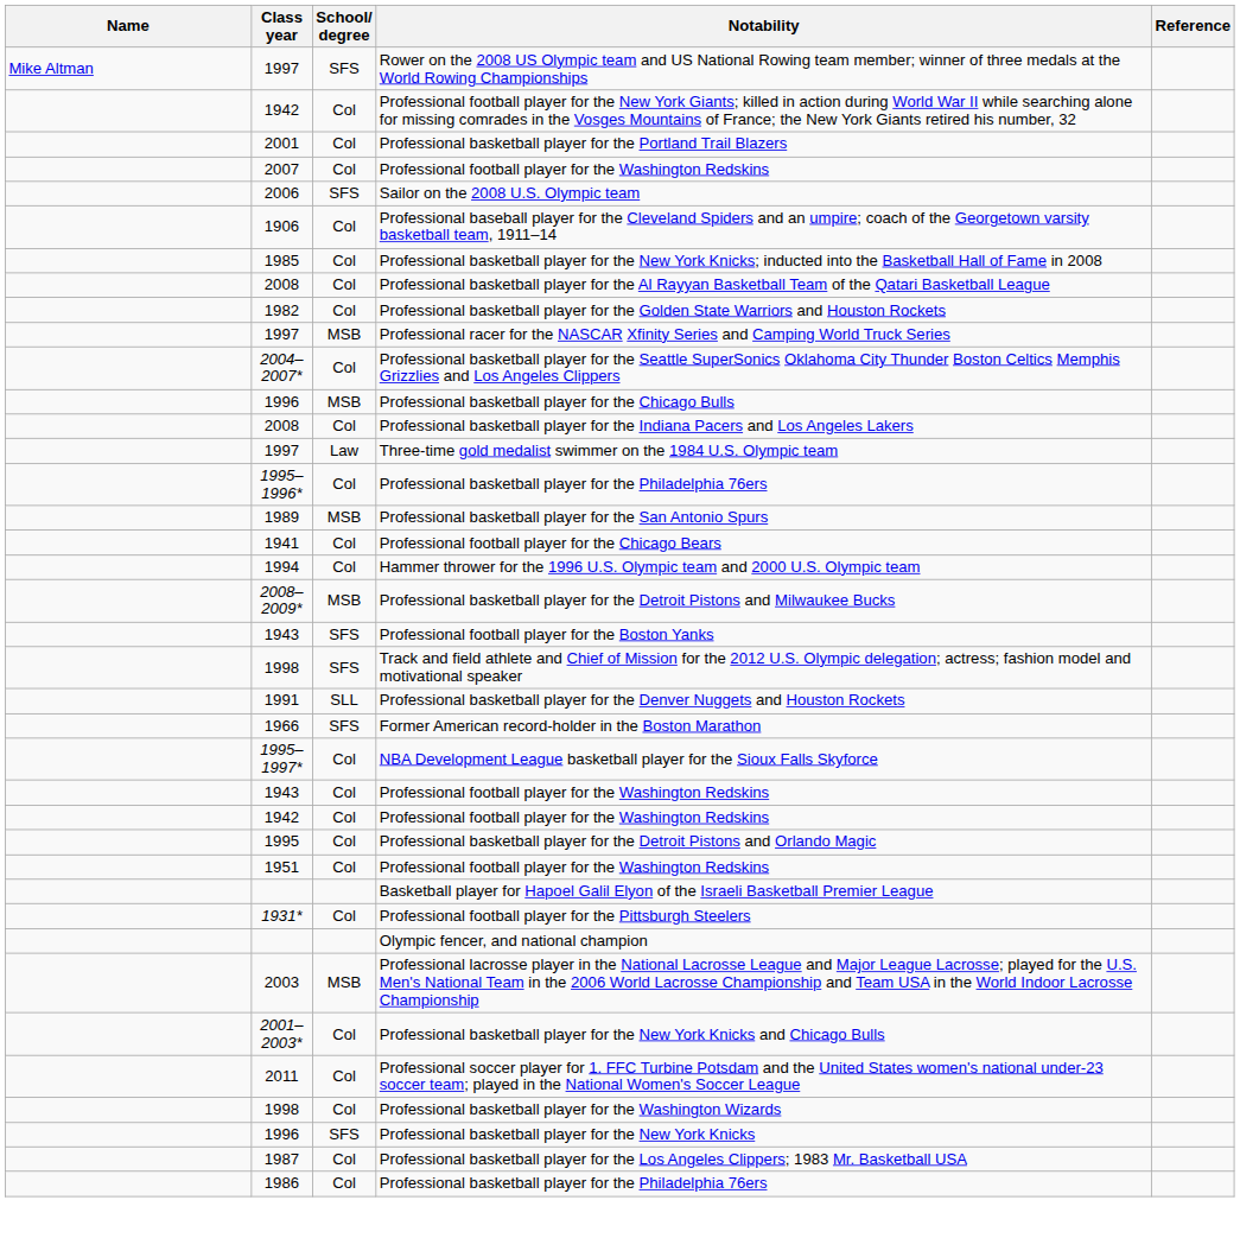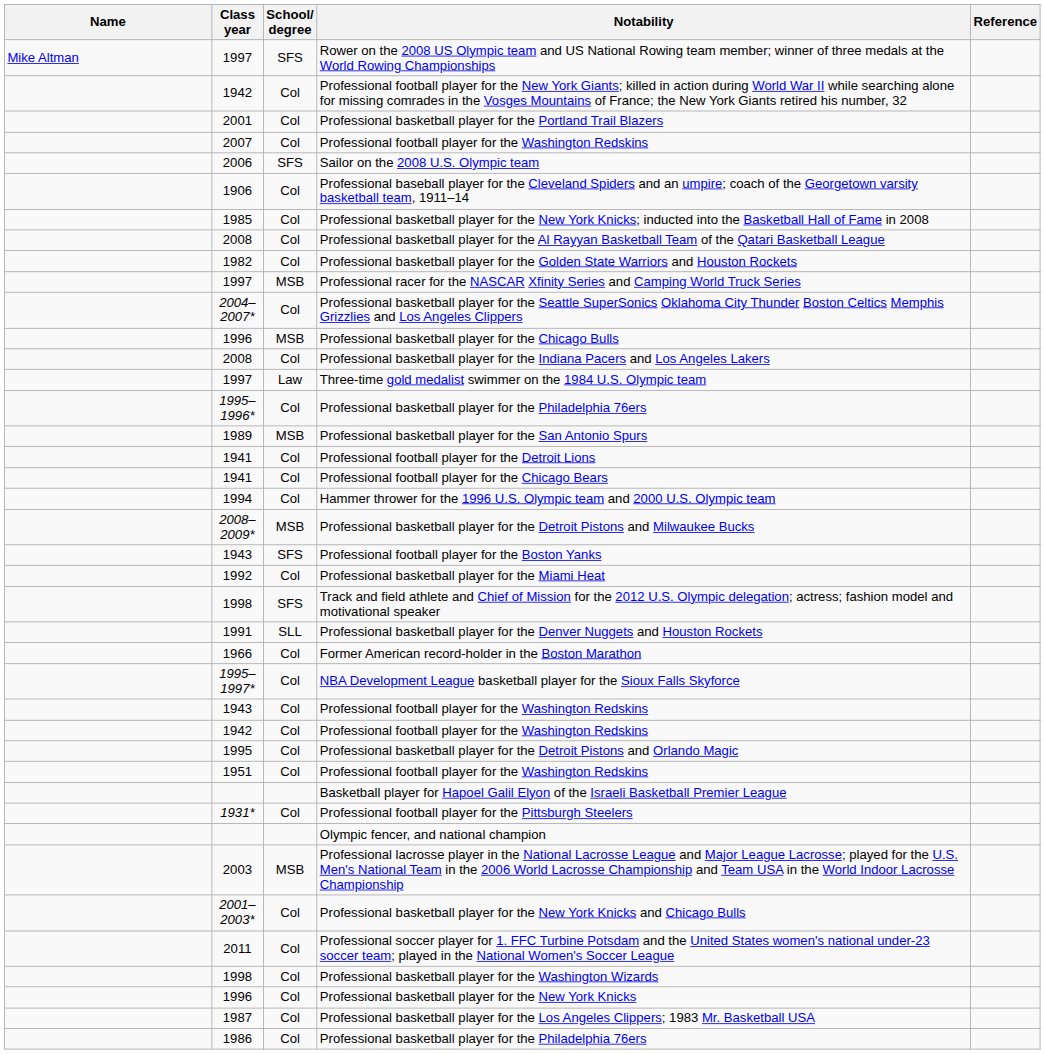 <table class="wikitable sortable" style="width:100%">
 <tr>
 <th style="width:20%;">Name</th>
 <th style="width:5%;">Class year</th>
 <th style="width:5%;">School/<br>degree</th>
 <th style="width:*;" class="unsortable">Notability</th>
 <th style="width:5%;" class="unsortable">Reference</th>
 </tr>
 <tr>
 <td><a href='#'>Mike Altman</a></td>
 <td style="text-align:center;">1997</td>
 <td style="text-align:center;">SFS</td>
 <td>Rower on the <a href='#'>2008 US Olympic team</a> and US National Rowing team member; winner of three medals at the <a href='#'>World Rowing Championships</a></td>
 <td style="text-align:center;"></td>
 </tr>
 <tr>
 <td></td>
 <td style="text-align:center;">1942</td>
 <td style= "text-align:center;">Col</td>
 <td>Professional football player for the <a href='#'>New York Giants</a>; killed in action during <a href='#'>World War II</a> while searching alone for missing comrades in the <a href='#'>Vosges Mountains</a> of France; the New York Giants retired his number, 32</td>
 <td style="text-align:center;"></td>
 </tr>
 <tr>
 <td></td>
 <td style="text-align:center;">2001</td>
 <td style= "text-align:center;">Col</td>
 <td>Professional basketball player for the <a href='#'>Portland Trail Blazers</a></td>
 <td style="text-align:center;"></td>
 </tr>
 <tr>
 <td></td>
 <td style="text-align:center;">2007</td>
 <td style= "text-align:center;">Col</td>
 <td>Professional football player for the <a href='#'>Washington Redskins</a></td>
 <td style="text-align:center;"></td>
 </tr>
 <tr>
 <td></td>
 <td style="text-align:center;">2006</td>
 <td style= "text-align:center;">SFS</td>
 <td>Sailor on the <a href='#'>2008 U.S. Olympic team</a></td>
 <td style="text-align:center;"></td>
 </tr>
 <tr>
 <td></td>
 <td style="text-align:center;">1906</td>
 <td style= "text-align:center;">Col</td>
 <td>Professional baseball player for the <a href='#'>Cleveland Spiders</a> and an <a href='#'>umpire</a>; coach of the <a href='#'>Georgetown varsity basketball team</a>, 1911–14</td>
 <td style="text-align:center;"></td>
 </tr>
 <tr>
 <td></td>
 <td style="text-align:center;">1985</td>
 <td style= "text-align:center;">Col</td>
 <td>Professional basketball player for the <a href='#'>New York Knicks</a>; inducted into the <a href='#'>Basketball Hall of Fame</a> in 2008</td>
 <td style="text-align:center;"></td>
 </tr>
 <tr>
 <td></td>
 <td style="text-align:center;">2008</td>
 <td style= "text-align:center;">Col</td>
 <td>Professional basketball player for the <a href='#'>Al Rayyan Basketball Team</a> of the <a href='#'>Qatari Basketball League</a></td>
 <td style="text-align:center;"></td>
 </tr>
 <tr>
 <td></td>
 <td style="text-align:center;">1982</td>
 <td style= "text-align:center;">Col</td>
 <td>Professional basketball player for the <a href='#'>Golden State Warriors</a> and <a href='#'>Houston Rockets</a></td>
 <td style="text-align:center;"></td>
 </tr>
 <tr>
 <td></td>
 <td style="text-align:center;">1997</td>
 <td style= "text-align:center;">MSB</td>
 <td>Professional racer for the <a href='#'>NASCAR</a> <a href='#'>Xfinity Series</a> and <a href='#'>Camping World Truck Series</a></td>
 <td style="text-align:center;"></td>
 </tr>
 <tr>
 <td></td>
 <td style="text-align:center;"><em>2004–2007*</em></td>
 <td style= "text-align:center;">Col</td>
 <td>Professional basketball player for the <a href='#'>Seattle SuperSonics</a> <a href='#'>Oklahoma City Thunder</a> <a href='#'>Boston Celtics</a> <a href='#'>Memphis Grizzlies</a> and <a href='#'>Los Angeles Clippers</a></td>
 <td style="text-align:center;"></td>
 </tr>
 <tr>
 <td></td>
 <td style="text-align:center;">1996</td>
 <td style= "text-align:center;">MSB</td>
 <td>Professional basketball player for the <a href='#'>Chicago Bulls</a></td>
 <td style="text-align:center;"></td>
 </tr>
 <tr>
 <td></td>
 <td style="text-align:center;">2008</td>
 <td style= "text-align:center;">Col</td>
 <td>Professional basketball player for the <a href='#'>Indiana Pacers</a> and <a href='#'>Los Angeles Lakers</a></td>
 <td style="text-align:center;"></td>
 </tr>
 <tr>
 <td></td>
 <td style="text-align:center;">1997</td>
 <td style= "text-align:center;">Law</td>
 <td>Three-time <a href='#'>gold medalist</a> swimmer on the <a href='#'>1984 U.S. Olympic team</a></td>
 <td style="text-align:center;"></td>
 </tr>
 <tr>
 <td></td>
 <td style="text-align:center;"><em>1995–1996*</em></td>
 <td style= "text-align:center;">Col</td>
 <td>Professional basketball player for the <a href='#'>Philadelphia 76ers</a></td>
 <td style="text-align:center;"></td>
 </tr>
 <tr>
 <td></td>
 <td style="text-align:center;">1989</td>
 <td style= "text-align:center;">MSB</td>
 <td>Professional basketball player for the <a href='#'>San Antonio Spurs</a></td>
 <td style="text-align:center;"></td>
 </tr>
 <tr>
 <td></td>
 <td style="text-align:center;">1941</td>
 <td style= "text-align:center;">Col</td>
+<td>Professional football player for the <a href='#'>Detroit Lions</a></td>
+<td style="text-align:center;"></td>
+</tr>
+<tr>
+<td></td>
+<td style="text-align:center;">1941</td>
+<td style= "text-align:center;">Col</td>
 <td>Professional football player for the <a href='#'>Chicago Bears</a></td>
 <td style="text-align:center;"></td>
 </tr>
 <tr>
 <td></td>
 <td style="text-align:center;">1994</td>
 <td style= "text-align:center;">Col</td>
 <td>Hammer thrower for the <a href='#'>1996 U.S. Olympic team</a> and <a href='#'>2000 U.S. Olympic team</a></td>
 <td style="text-align:center;"></td>
 </tr>
 <tr>
 <td></td>
 <td style="text-align:center;"><em>2008–2009*</em></td>
 <td style= "text-align:center;">MSB</td>
 <td>Professional basketball player for the <a href='#'>Detroit Pistons</a> and <a href='#'>Milwaukee Bucks</a></td>
 <td style="text-align:center;"></td>
 </tr>
 <tr>
 <td></td>
 <td style="text-align:center;">1943</td>
 <td style="text-align:center;">SFS</td>
 <td>Professional football player for the <a href='#'>Boston Yanks</a></td>
 <td style="text-align:center;"></td>
 </tr>
 <tr>
 <td></td>
+<td style="text-align:center;">1992</td>
+<td style= "text-align:center;">Col</td>
+<td>Professional basketball player for the <a href='#'>Miami Heat</a></td>
+<td style="text-align:center;"></td>
+</tr>
+<tr>
+<td></td>
 <td style="text-align:center;">1998</td>
 <td style="text-align:center;">SFS</td>
 <td>Track and field athlete and <a href='#'>Chief of Mission</a> for the <a href='#'>2012 U.S. Olympic delegation</a>; actress; fashion model and motivational speaker</td>
 <td style="text-align:center;"></td>
 </tr>
 <tr>
 <td></td>
 <td style="text-align:center;">1991</td>
 <td style= "text-align:center;">SLL</td>
 <td>Professional basketball player for the <a href='#'>Denver Nuggets</a> and <a href='#'>Houston Rockets</a></td>
 <td style="text-align:center;"></td>
 </tr>
 <tr>
 <td></td>
 <td style="text-align:center;">1966</td>
-<td style="text-align:center;">SFS</td>
+<td style= "text-align:center;">Col</td>
 <td>Former American record-holder in the <a href='#'>Boston Marathon</a></td>
 <td style="text-align:center;"></td>
 </tr>
 <tr>
 <td></td>
 <td style="text-align:center;"><em>1995–1997*</em></td>
 <td style= "text-align:center;">Col</td>
 <td><a href='#'>NBA Development League</a> basketball player for the <a href='#'>Sioux Falls Skyforce</a></td>
 <td style="text-align:center;"></td>
 </tr>
 <tr>
 <td></td>
 <td style="text-align:center;">1943</td>
 <td style= "text-align:center;">Col</td>
 <td>Professional football player for the <a href='#'>Washington Redskins</a></td>
 <td style="text-align:center;"></td>
 </tr>
 <tr>
 <td></td>
 <td style="text-align:center;">1942</td>
 <td style= "text-align:center;">Col</td>
 <td>Professional football player for the <a href='#'>Washington Redskins</a></td>
 <td style="text-align:center;"></td>
 </tr>
 <tr>
 <td></td>
 <td style="text-align:center;">1995</td>
 <td style= "text-align:center;">Col</td>
 <td>Professional basketball player for the <a href='#'>Detroit Pistons</a> and <a href='#'>Orlando Magic</a></td>
 <td style="text-align:center;"></td>
 </tr>
 <tr>
 <td></td>
 <td style="text-align:center;">1951</td>
 <td style= "text-align:center;">Col</td>
 <td>Professional football player for the <a href='#'>Washington Redskins</a></td>
 <td style="text-align:center;"></td>
 </tr>
 <tr>
 <td></td>
 <td style="text-align:center;"></td>
 <td style= "text-align:center;"></td>
 <td>Basketball player for <a href='#'>Hapoel Galil Elyon</a> of the <a href='#'>Israeli Basketball Premier League</a></td>
 <td style="text-align:center;"></td>
 </tr>
 <tr>
 <td></td>
 <td style="text-align:center;"><em>1931*</em></td>
 <td style= "text-align:center;">Col</td>
 <td>Professional football player for the <a href='#'>Pittsburgh Steelers</a></td>
 <td style="text-align:center;"></td>
 </tr>
 <tr>
 <td></td>
 <td style="text-align:center;"></td>
 <td style= "text-align:center;"></td>
 <td>Olympic fencer, and national champion</td>
 <td style="text-align:center;"></td>
 </tr>
 <tr>
 <td></td>
 <td style="text-align:center;">2003</td>
 <td style= "text-align:center;">MSB</td>
 <td>Professional lacrosse player in the <a href='#'>National Lacrosse League</a> and <a href='#'>Major League Lacrosse</a>; played for the <a href='#'>U.S. Men's National Team</a> in the <a href='#'>2006 World Lacrosse Championship</a> and <a href='#'>Team USA</a> in the <a href='#'>World Indoor Lacrosse Championship</a></td>
 <td style="text-align:center;"></td>
 </tr>
 <tr>
 <td></td>
 <td style="text-align:center;"><em>2001–2003*</em></td>
 <td style= "text-align:center;">Col</td>
 <td>Professional basketball player for the <a href='#'>New York Knicks</a> and <a href='#'>Chicago Bulls</a></td>
 <td style="text-align:center;"></td>
 </tr>
 <tr>
 <td></td>
 <td style="text-align:center;">2011</td>
 <td style= "text-align:center;">Col</td>
 <td>Professional soccer player for <a href='#'>1. FFC Turbine Potsdam</a> and the <a href='#'>United States women's national under-23 soccer team</a>; played in the <a href='#'>National Women's Soccer League</a></td>
 <td style="text-align:center;"></td>
 </tr>
 <tr>
 <td></td>
 <td style="text-align:center;">1998</td>
 <td style= "text-align:center;">Col</td>
 <td>Professional basketball player for the <a href='#'>Washington Wizards</a></td>
 <td style="text-align:center;"></td>
 </tr>
 <tr>
 <td></td>
 <td style="text-align:center;">1996</td>
-<td style="text-align:center;">SFS</td>
+<td style= "text-align:center;">Col</td>
 <td>Professional basketball player for the <a href='#'>New York Knicks</a></td>
 <td style="text-align:center;"></td>
 </tr>
 <tr>
 <td></td>
 <td style="text-align:center;">1987</td>
 <td style= "text-align:center;">Col</td>
 <td>Professional basketball player for the <a href='#'>Los Angeles Clippers</a>; 1983 <a href='#'>Mr. Basketball USA</a></td>
 <td style="text-align:center;"></td>
 </tr>
 <tr>
 <td></td>
 <td style="text-align:center;">1986</td>
 <td style= "text-align:center;">Col</td>
 <td>Professional basketball player for the <a href='#'>Philadelphia 76ers</a></td>
 <td style="text-align:center;"></td>
 </tr>
 </table>
